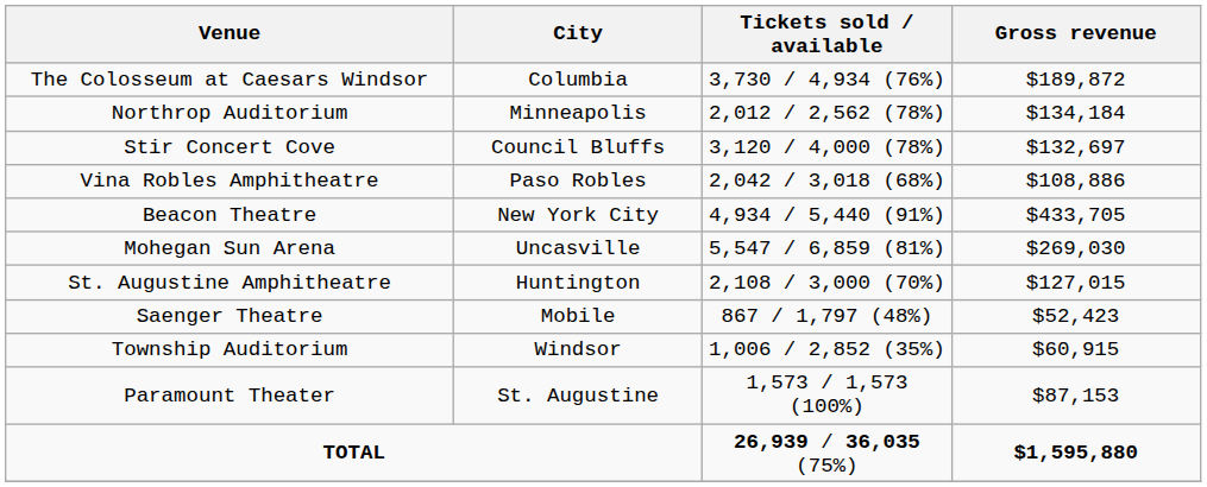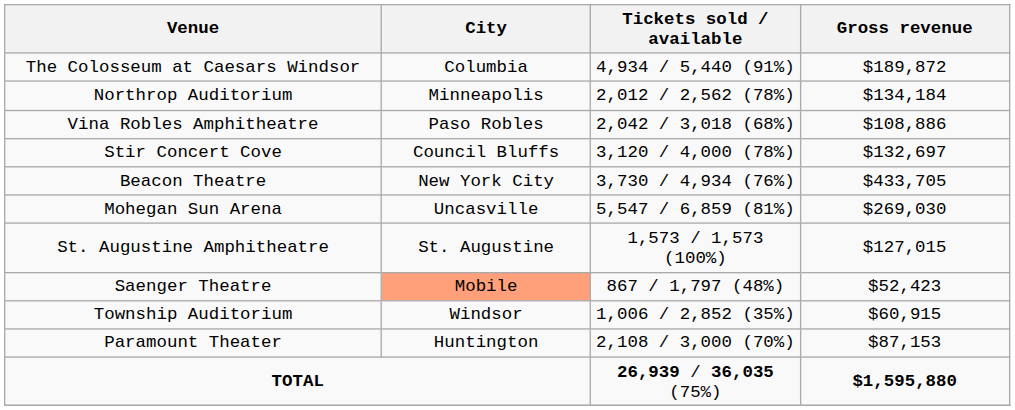 <table class="wikitable" style="text-align:center">
 <tr>
 <th style="width:275px;">Venue</th>
 <th style="width:150px;">City</th>
 <th style="width:150px;">Tickets sold / available</th>
 <th style="width:150px;">Gross revenue</th>
 </tr>
 <tr>
 <td>The Colosseum at Caesars Windsor</td>
 <td>Columbia</td>
-<td>3,730 / 4,934 (76%)</td>
+<td>4,934 / 5,440 (91%)</td>
 <td>$189,872</td>
 </tr>
 <tr>
 <td>Northrop Auditorium</td>
 <td>Minneapolis</td>
 <td>2,012 / 2,562 (78%)</td>
 <td>$134,184</td>
 </tr>
 <tr>
+<td>Vina Robles Amphitheatre</td>
+<td>Paso Robles</td>
+<td>2,042 / 3,018 (68%)</td>
+<td>$108,886</td>
+</tr>
+<tr>
 <td>Stir Concert Cove</td>
 <td>Council Bluffs</td>
 <td>3,120 / 4,000 (78%)</td>
 <td>$132,697</td>
 </tr>
 <tr>
-<td>Vina Robles Amphitheatre</td>
-<td>Paso Robles</td>
-<td>2,042 / 3,018 (68%)</td>
-<td>$108,886</td>
-</tr>
-<tr>
 <td>Beacon Theatre</td>
 <td>New York City</td>
-<td>4,934 / 5,440 (91%)</td>
+<td>3,730 / 4,934 (76%)</td>
 <td>$433,705</td>
 </tr>
 <tr>
 <td>Mohegan Sun Arena</td>
 <td>Uncasville</td>
 <td>5,547 / 6,859 (81%)</td>
 <td>$269,030</td>
 </tr>
 <tr>
 <td>St. Augustine Amphitheatre</td>
-<td>Huntington</td>
-<td>2,108 / 3,000 (70%)</td>
+<td>St. Augustine</td>
+<td>1,573 / 1,573 (100%)</td>
 <td>$127,015</td>
 </tr>
 <tr>
 <td>Saenger Theatre</td>
-<td>Mobile</td>
+<td style="background: lightsalmon;">Mobile</td>
 <td>867 / 1,797 (48%)</td>
 <td>$52,423</td>
 </tr>
 <tr>
 <td>Township Auditorium</td>
 <td>Windsor</td>
 <td>1,006 / 2,852 (35%)</td>
 <td>$60,915</td>
 </tr>
 <tr>
 <td>Paramount Theater</td>
-<td>St. Augustine</td>
-<td>1,573 / 1,573 (100%)</td>
+<td>Huntington</td>
+<td>2,108 / 3,000 (70%)</td>
 <td>$87,153</td>
 </tr>
 <tr>
 <td colspan="2"><strong>TOTAL</strong></td>
 <td><strong>26,939</strong> / <strong>36,035</strong> (75%)</td>
 <td><strong>$1,595,880</strong></td>
 </tr>
 <tr>
 </tr>
 </table>
